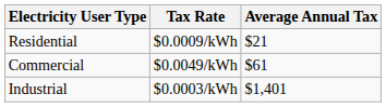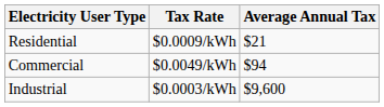 <table class="wikitable">
 <tr>
 <th>Electricity User Type</th>
 <th>Tax Rate</th>
 <th>Average Annual Tax</th>
 </tr>
 <tr>
 <td>Residential</td>
 <td>$0.0009/kWh</td>
 <td>$21</td>
 </tr>
 <tr>
 <td>Commercial</td>
 <td>$0.0049/kWh</td>
-<td>$61</td>
+<td>$94</td>
 </tr>
 <tr>
 <td>Industrial</td>
 <td>$0.0003/kWh</td>
-<td>$1,401</td>
+<td>$9,600</td>
 </tr>
 </table>
